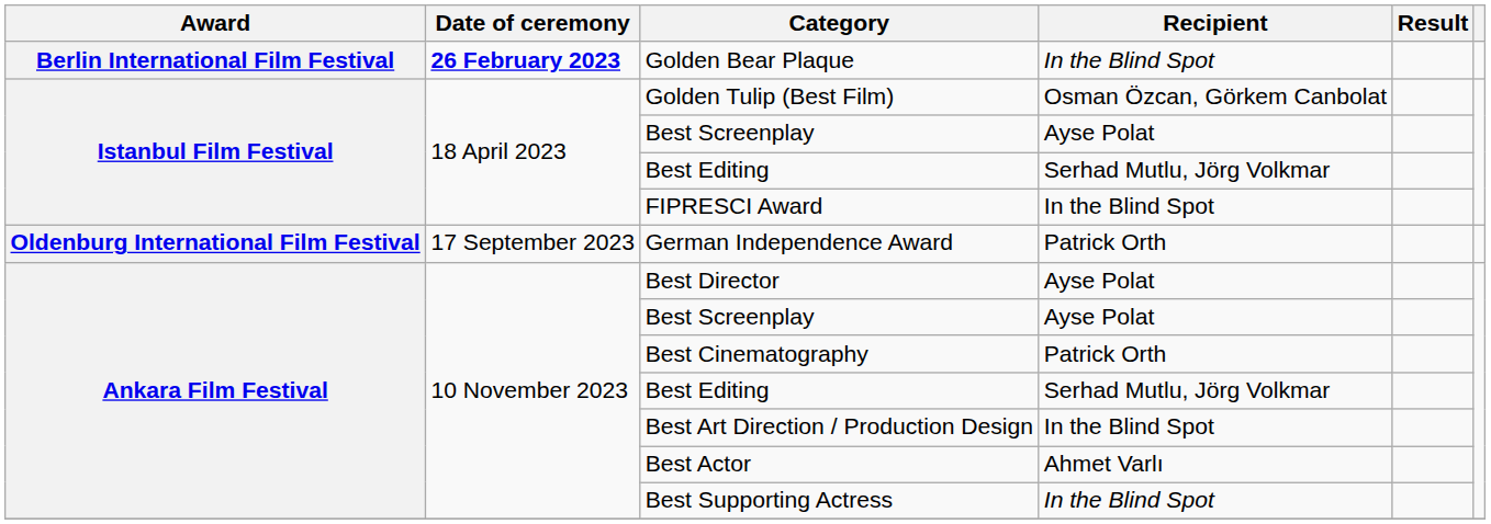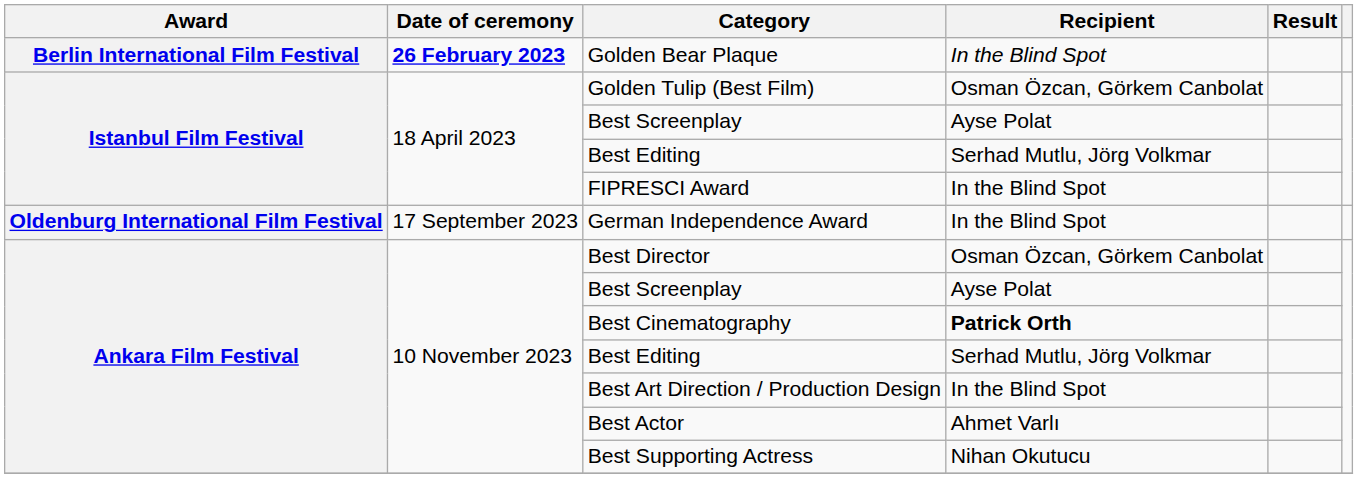 <table class="wikitable sortable plainrowheaders">
 <tr>
 <th>Award</th>
 <th>Date of ceremony</th>
 <th>Category</th>
 <th>Recipient</th>
 <th>Result</th>
 <th></th>
 </tr>
 <tr>
 <th scope="row"><a href='#'>Berlin International Film Festival</a></th>
 <td><strong><a href='#'>26 February 2023</a></strong></td>
 <td>Golden Bear Plaque</td>
 <td><em>In the Blind Spot</em></td>
 <td></td>
 <td align="center" rowspan="1"></td>
 </tr>
 <tr>
 <th scope="row" rowspan =4><a href='#'>Istanbul Film Festival</a></th>
 <td rowspan =4>18 April 2023</td>
 <td>Golden Tulip (Best Film)</td>
 <td>Osman Özcan, Görkem Canbolat</td>
 <td></td>
 <td align="center" rowspan="4"></td>
 </tr>
 <tr>
 <td>Best Screenplay</td>
 <td>Ayse Polat</td>
 <td></td>
 </tr>
 <tr>
 <td>Best Editing</td>
 <td>Serhad Mutlu, Jörg Volkmar</td>
 <td></td>
 </tr>
 <tr>
 <td>FIPRESCI Award</td>
 <td>In the Blind Spot</td>
 <td></td>
 </tr>
 <tr>
 <th scope="row"><a href='#'>Oldenburg International Film Festival</a></th>
 <td>17 September 2023</td>
 <td>German Independence Award</td>
-<td>Patrick Orth</td>
+<td>In the Blind Spot</td>
 <td></td>
 <td align="center" rowspan="1"></td>
 </tr>
 <tr>
 <th scope="row" rowspan="7"><a href='#'>Ankara Film Festival</a></th>
 <td rowspan="7">10 November 2023</td>
 <td>Best Director</td>
-<td>Ayse Polat</td>
+<td>Osman Özcan, Görkem Canbolat</td>
 <td></td>
 <td align="center" rowspan="7"></td>
 </tr>
 <tr>
 <td>Best Screenplay</td>
 <td>Ayse Polat</td>
 <td></td>
 </tr>
 <tr>
 <td>Best Cinematography</td>
-<td>Patrick Orth</td>
+<td><strong>Patrick Orth</strong></td>
 <td></td>
 </tr>
 <tr>
 <td>Best Editing</td>
 <td>Serhad Mutlu, Jörg Volkmar</td>
 <td></td>
 </tr>
 <tr>
 <td>Best Art Direction / Production Design</td>
 <td>In the Blind Spot</td>
 <td></td>
 </tr>
 <tr>
 <td>Best Actor</td>
 <td>Ahmet Varlı</td>
 <td></td>
 </tr>
 <tr>
 <td>Best Supporting Actress</td>
-<td><em>In the Blind Spot</em></td>
+<td>Nihan Okutucu</td>
 <td></td>
 </tr>
 <tr>
 </tr>
 </table>
